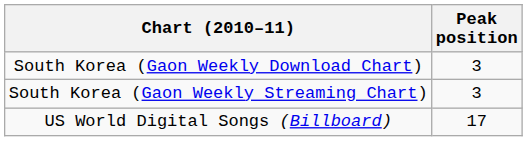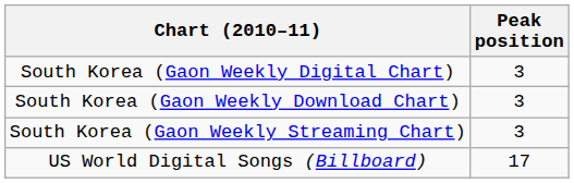 <table class="wikitable sortable plainrowheaders" style="text-align:center;">
 <tr>
 <th>Chart (2010–11)</th>
 <th>Peak<br>position</th>
+</tr>
+<tr>
+<td rowspan="1">South Korea (<a href='#'>Gaon Weekly Digital Chart</a>)</td>
+<td align="center">3</td>
 </tr>
 <tr>
 <td rowspan="1">South Korea (<a href='#'>Gaon Weekly Download Chart</a>)</td>
 <td align="center">3</td>
 </tr>
 <tr>
 <td rowspan="1">South Korea (<a href='#'>Gaon Weekly Streaming Chart</a>)</td>
 <td align="center">3</td>
 </tr>
 <tr>
 <td rowspan="1">US World Digital Songs <em>(<a href='#'>Billboard</a>)</em></td>
 <td align="center">17</td>
 </tr>
 </table>
